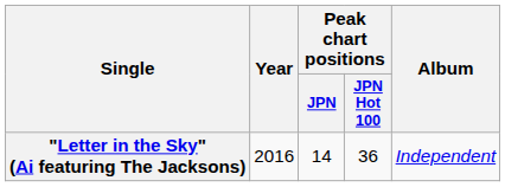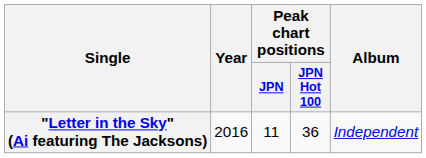 <table class="wikitable plainrowheaders" style="text-align:center;">
 <tr>
 <th rowspan="2">Single</th>
 <th rowspan="2">Year</th>
 <th colspan="2">Peak chart positions</th>
 <th rowspan="2">Album</th>
 </tr>
 <tr style="font-size:smaller;">
 <th style="width:35px;"><a href='#'>JPN</a></th>
 <th style="width:35px;"><a href='#'>JPN Hot 100</a></th>
 </tr>
 <tr>
 <th scope="row">"<a href='#'>Letter in the Sky</a>"<br><span>(<a href='#'>Ai</a> featuring The Jacksons)</span></th>
 <td>2016</td>
-<td>14</td>
+<td>11</td>
 <td>36</td>
 <td><em><a href='#'>Independent</a></em></td>
 </tr>
 </table>
